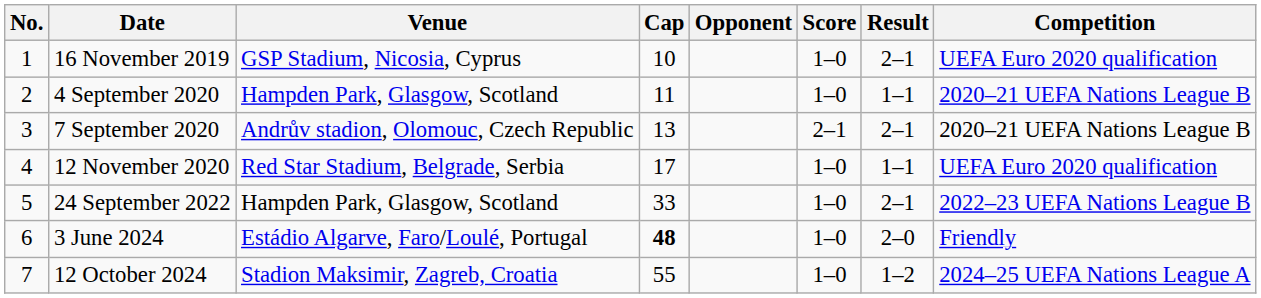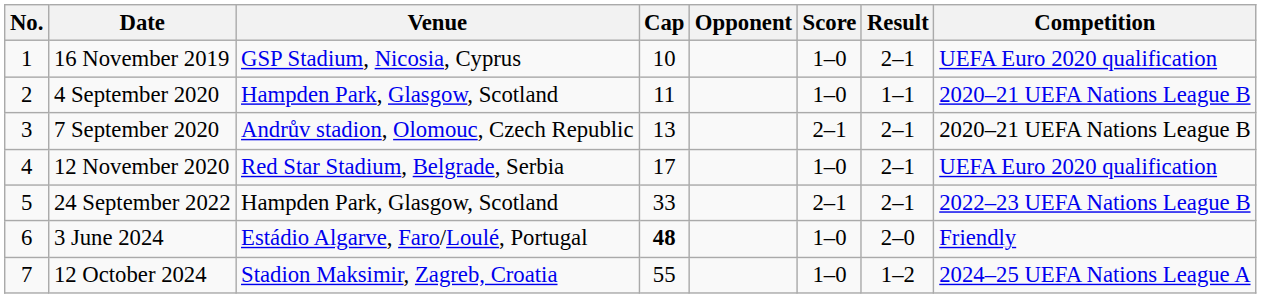 <table class="wikitable sortable">
 <tr>
 <th scope="col">No.</th>
 <th scope="col">Date</th>
 <th scope="col">Venue</th>
 <th scope="col">Cap</th>
 <th scope="col">Opponent</th>
 <th scope="col">Score</th>
 <th scope="col">Result</th>
 <th scope="col">Competition</th>
 </tr>
 <tr>
 <td align="center">1</td>
 <td>16 November 2019</td>
 <td><a href='#'>GSP Stadium</a>, <a href='#'>Nicosia</a>, Cyprus</td>
 <td align="center">10</td>
 <td></td>
 <td align="center">1–0</td>
 <td align="center">2–1</td>
 <td><a href='#'>UEFA Euro 2020 qualification</a></td>
 </tr>
 <tr>
 <td align="center">2</td>
 <td>4 September 2020</td>
 <td><a href='#'>Hampden Park</a>, <a href='#'>Glasgow</a>, Scotland</td>
 <td align="center">11</td>
 <td></td>
 <td align="center">1–0</td>
 <td align="center">1–1</td>
 <td><a href='#'>2020–21 UEFA Nations League B</a></td>
 </tr>
 <tr>
 <td align="center">3</td>
 <td>7 September 2020</td>
 <td><a href='#'>Andrův stadion</a>, <a href='#'>Olomouc</a>, Czech Republic</td>
 <td align="center">13</td>
 <td></td>
 <td align="center">2–1</td>
 <td align="center">2–1</td>
 <td>2020–21 UEFA Nations League B</td>
 </tr>
 <tr>
 <td align="center">4</td>
 <td>12 November 2020</td>
 <td><a href='#'>Red Star Stadium</a>, <a href='#'>Belgrade</a>, Serbia</td>
 <td align="center">17</td>
 <td></td>
 <td align="center">1–0</td>
-<td align="center">1–1 </td>
+<td align="center">2–1</td>
 <td><a href='#'>UEFA Euro 2020 qualification</a></td>
 </tr>
 <tr>
 <td align="center">5</td>
 <td>24 September 2022</td>
 <td>Hampden Park, Glasgow, Scotland</td>
 <td align="center">33</td>
 <td></td>
-<td align="center">1–0</td>
+<td align="center">2–1</td>
 <td align="center">2–1</td>
 <td><a href='#'>2022–23 UEFA Nations League B</a></td>
 </tr>
 <tr>
 <td align="center">6</td>
 <td>3 June 2024</td>
 <td><a href='#'>Estádio Algarve</a>, <a href='#'>Faro</a>/<a href='#'>Loulé</a>, Portugal</td>
 <td align="center"><strong>48</strong></td>
 <td></td>
 <td align="center">1–0</td>
 <td align="center">2–0</td>
 <td><a href='#'>Friendly</a></td>
 </tr>
 <tr>
 <td align="center">7</td>
 <td>12 October 2024</td>
 <td><a href='#'>Stadion Maksimir</a>, <a href='#'>Zagreb, Croatia</a></td>
 <td align="center">55</td>
 <td></td>
 <td align="center">1–0</td>
 <td align="center">1–2</td>
 <td><a href='#'>2024–25 UEFA Nations League A</a></td>
 </tr>
 </table>
